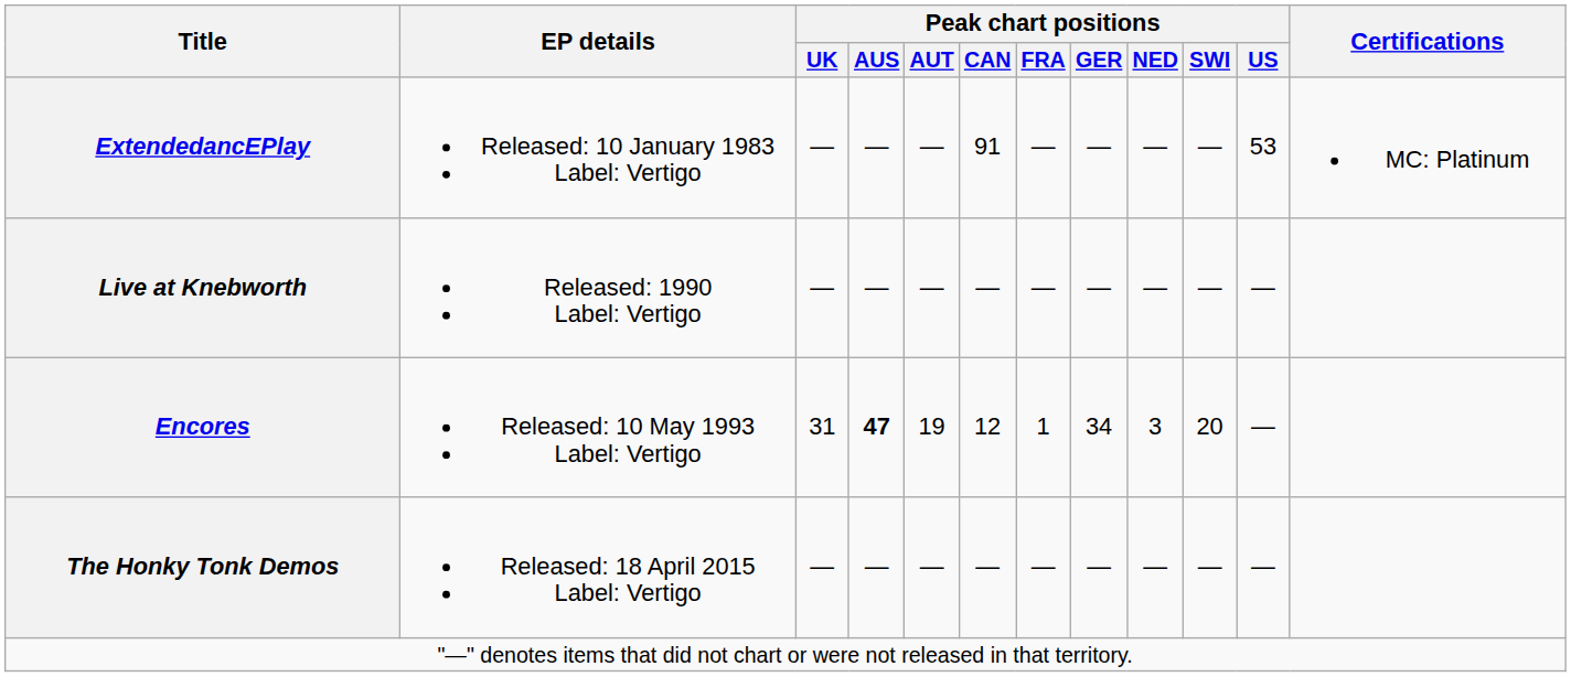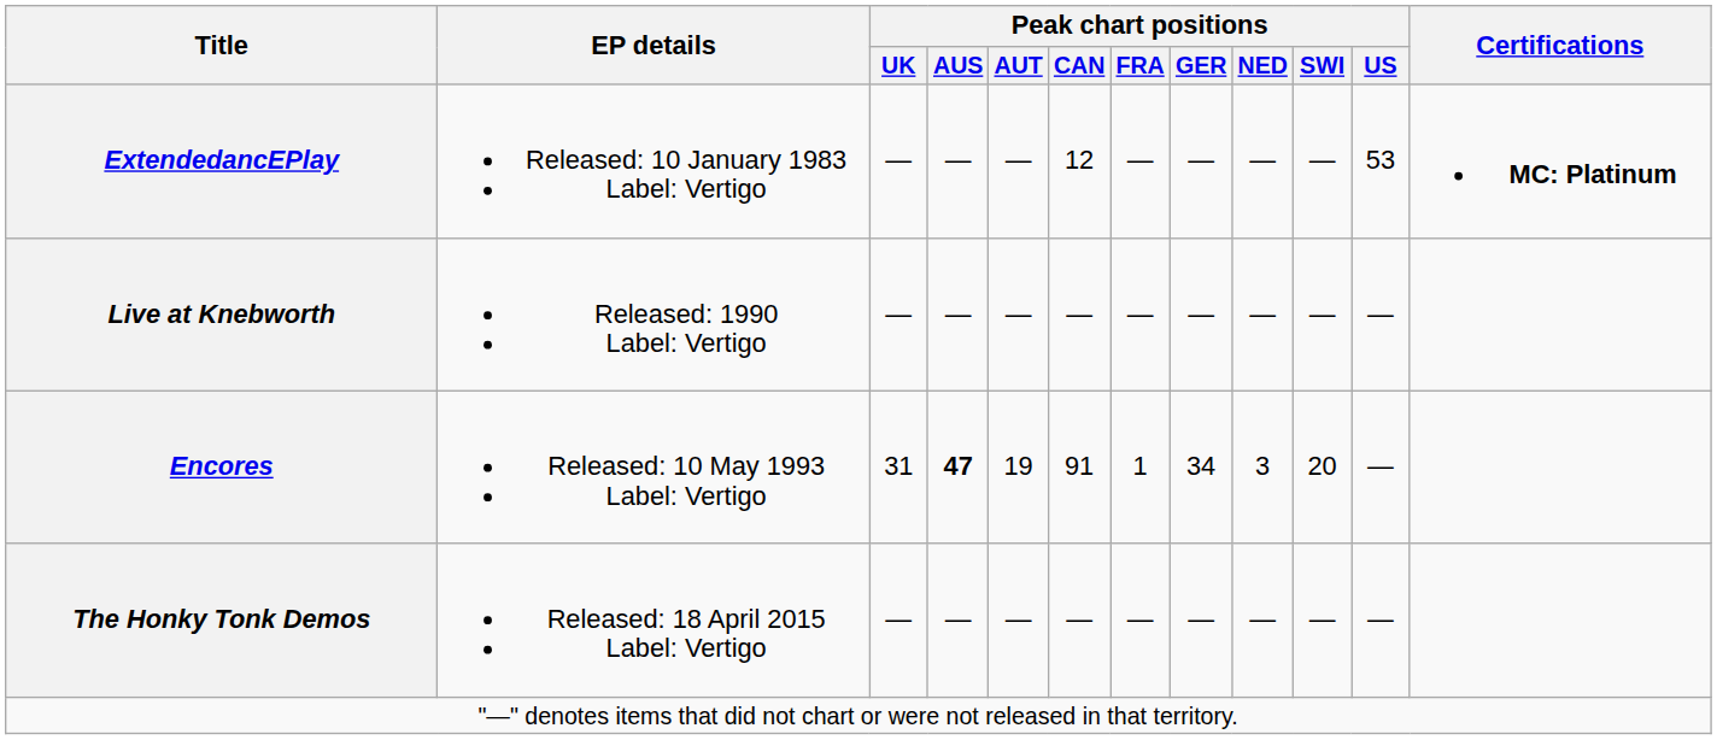 <table class="wikitable plainrowheaders" style="text-align:center;">
 <tr>
 <th scope="col" rowspan="2" style="width:16em;">Title</th>
 <th scope="col" rowspan="2" style="width:16em;">EP details</th>
 <th colspan="9" scope="col">Peak chart positions</th>
 <th rowspan="2" style="width:11em;"><a href='#'>Certifications</a></th>
 </tr>
 <tr>
 <th style="width:2em;font-size:90%;"><a href='#'>UK</a><br></th>
 <th style="width:2em;font-size:90%;"><a href='#'>AUS</a><br></th>
 <th style="width:2em;font-size:90%;"><a href='#'>AUT</a><br></th>
 <th style="width:2em;font-size:90%;"><a href='#'>CAN</a><br></th>
 <th style="width:2em;font-size:90%;"><a href='#'>FRA</a><br></th>
 <th style="width:2em;font-size:90%;"><a href='#'>GER</a><br></th>
 <th style="width:2em;font-size:90%;"><a href='#'>NED</a><br></th>
 <th style="width:2em;font-size:90%;"><a href='#'>SWI</a><br></th>
 <th style="width:2em;font-size:90%;"><a href='#'>US</a><br></th>
 </tr>
 <tr>
 <th scope="row"><em><a href='#'>ExtendedancEPlay</a></em></th>
 <td><br><ul><li>Released: 10 January 1983</li><li>Label: Vertigo</li></ul></td>
 <td>—</td>
 <td>—</td>
 <td>—</td>
-<td>91</td>
+<td>12</td>
 <td>—</td>
 <td>—</td>
 <td>—</td>
 <td>—</td>
 <td>53</td>
-<td><br><ul><li>MC: Platinum</li></ul></td>
+<td><strong><br><ul><li>MC: Platinum</li></ul></strong></td>
 </tr>
 <tr>
 <th scope="row"><em>Live at Knebworth</em></th>
 <td><br><ul><li>Released: 1990</li><li>Label: Vertigo</li></ul></td>
 <td>—</td>
 <td>—</td>
 <td>—</td>
 <td>—</td>
 <td>—</td>
 <td>—</td>
 <td>—</td>
 <td>—</td>
 <td>—</td>
 <td></td>
 </tr>
 <tr>
 <th scope="row"><em><a href='#'>Encores</a></em></th>
 <td><br><ul><li>Released: 10 May 1993</li><li>Label: Vertigo</li></ul></td>
 <td>31</td>
 <td><strong>47</strong></td>
 <td>19</td>
-<td>12</td>
+<td>91</td>
 <td>1</td>
 <td>34</td>
 <td>3</td>
 <td>20</td>
 <td>—</td>
 <td></td>
 </tr>
 <tr>
 <th scope="row"><em>The Honky Tonk Demos</em></th>
 <td><br><ul><li>Released: 18 April 2015</li><li>Label: Vertigo</li></ul></td>
 <td>—</td>
 <td>—</td>
 <td>—</td>
 <td>—</td>
 <td>—</td>
 <td>—</td>
 <td>—</td>
 <td>—</td>
 <td>—</td>
 <td></td>
 </tr>
 <tr>
 <td colspan="14" align="center" style="font-size:90%">"—" denotes items that did not chart or were not released in that territory.</td>
 </tr>
 </table>
